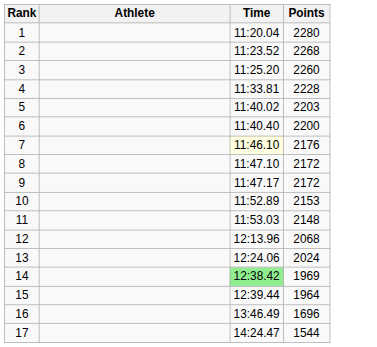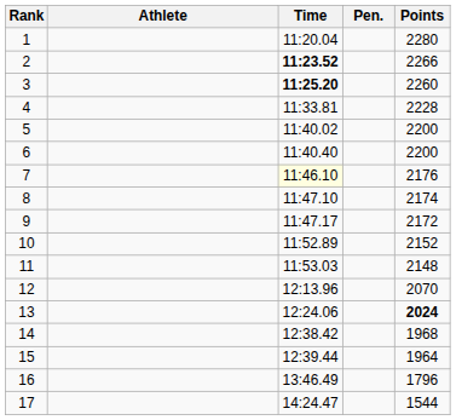 <table class=wikitable style="text-align:center">
 <tr>
 <th width=40>Rank</th>
 <th width=250>Athlete</th>
 <th width=65>Time</th>
+<th width=50>Pen.</th>
 <th width=55>Points</th>
 </tr>
 <tr>
 <td>1</td>
 <td align=left></td>
 <td>11:20.04</td>
+<td></td>
 <td>2280</td>
 </tr>
 <tr>
 <td>2</td>
 <td align=left></td>
-<td>11:23.52</td>
-<td>2268</td>
+<td><strong>11:23.52</strong></td>
+<td></td>
+<td>2266</td>
 </tr>
 <tr>
 <td>3</td>
 <td align=left></td>
-<td>11:25.20</td>
+<td><strong>11:25.20</strong></td>
+<td></td>
 <td>2260</td>
 </tr>
 <tr>
 <td>4</td>
 <td align=left></td>
 <td>11:33.81</td>
+<td></td>
 <td>2228</td>
 </tr>
 <tr>
 <td>5</td>
 <td align=left></td>
 <td>11:40.02</td>
-<td>2203</td>
+<td></td>
+<td>2200</td>
 </tr>
 <tr>
 <td>6</td>
 <td align=left></td>
 <td>11:40.40</td>
+<td></td>
 <td>2200</td>
 </tr>
 <tr>
 <td>7</td>
 <td align=left></td>
 <td style="background: lightyellow;">11:46.10</td>
+<td></td>
 <td>2176</td>
 </tr>
 <tr>
 <td>8</td>
 <td align=left></td>
 <td>11:47.10</td>
-<td>2172</td>
+<td></td>
+<td>2174</td>
 </tr>
 <tr>
 <td>9</td>
 <td align=left></td>
 <td>11:47.17</td>
+<td></td>
 <td>2172</td>
 </tr>
 <tr>
 <td>10</td>
 <td align=left></td>
 <td>11:52.89</td>
-<td>2153</td>
+<td></td>
+<td>2152</td>
 </tr>
 <tr>
 <td>11</td>
 <td align=left></td>
 <td>11:53.03</td>
+<td></td>
 <td>2148</td>
 </tr>
 <tr>
 <td>12</td>
 <td align=left></td>
 <td>12:13.96</td>
-<td>2068</td>
+<td></td>
+<td>2070</td>
 </tr>
 <tr>
 <td>13</td>
 <td align=left></td>
 <td>12:24.06</td>
-<td>2024</td>
+<td></td>
+<td><strong>2024</strong></td>
 </tr>
 <tr>
 <td>14</td>
 <td align=left></td>
-<td style="background: lightgreen;">12:38.42</td>
-<td>1969</td>
+<td>12:38.42</td>
+<td></td>
+<td>1968</td>
 </tr>
 <tr>
 <td>15</td>
 <td align=left></td>
 <td>12:39.44</td>
+<td></td>
 <td>1964</td>
 </tr>
 <tr>
 <td>16</td>
 <td align=left></td>
 <td>13:46.49</td>
-<td>1696</td>
+<td></td>
+<td>1796</td>
 </tr>
 <tr>
 <td>17</td>
 <td align=left></td>
 <td>14:24.47</td>
+<td></td>
 <td>1544</td>
 </tr>
 </table>
